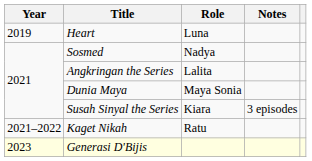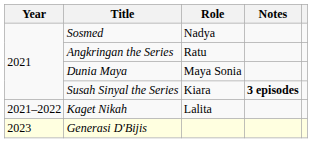 <table class="wikitable plainrowheaders sortable">
 <tr>
 <th scope="col">Year</th>
 <th scope="col">Title</th>
 <th scope="col">Role</th>
 <th scope="col" class="unsortable">Notes</th>
 <th scope="col" class="unsortable"></th>
-</tr>
-<tr>
-<td>2019</td>
-<td><em>Heart</em></td>
-<td>Luna</td>
-<td></td>
-<td></td>
 </tr>
 <tr>
 <td rowspan="4">2021</td>
 <td><em>Sosmed</em></td>
 <td>Nadya</td>
 <td></td>
 <td></td>
 </tr>
 <tr>
 <td><em>Angkringan the Series</em></td>
-<td>Lalita</td>
+<td>Ratu</td>
 <td></td>
 <td></td>
 </tr>
 <tr>
 <td><em>Dunia Maya</em></td>
 <td>Maya Sonia</td>
 <td></td>
 </tr>
 <tr>
 <td><em>Susah Sinyal the Series</em></td>
 <td>Kiara</td>
-<td>3 episodes</td>
+<td><strong>3 episodes</strong></td>
 <td></td>
 </tr>
 <tr>
 <td>2021–2022</td>
 <td><em>Kaget Nikah</em></td>
-<td>Ratu</td>
+<td>Lalita</td>
 <td></td>
 <td></td>
 </tr>
 <tr style="background-color:#FFFFE0; color:black;">
 <td>2023</td>
 <td><em>Generasi D'Bijis</em> </td>
 <td></td>
 <td></td>
 <td></td>
 </tr>
 </table>
